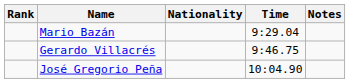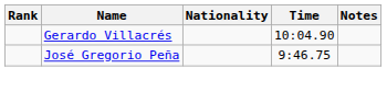 <table class="wikitable sortable" style="text-align:center">
 <tr>
 <th>Rank</th>
 <th>Name</th>
 <th>Nationality</th>
 <th>Time</th>
 <th>Notes</th>
 </tr>
 <tr>
 <td></td>
-<td align=left><a href='#'>Mario Bazán</a></td>
-<td align=left></td>
-<td>9:29.04</td>
-<td></td>
-</tr>
-<tr>
-<td></td>
 <td align=left><a href='#'>Gerardo Villacrés</a></td>
 <td align=left></td>
-<td>9:46.75</td>
+<td>10:04.90</td>
 <td></td>
 </tr>
 <tr>
 <td></td>
 <td align=left><a href='#'>José Gregorio Peña</a></td>
 <td align=left></td>
-<td>10:04.90</td>
+<td>9:46.75</td>
 <td></td>
 </tr>
 </table>
